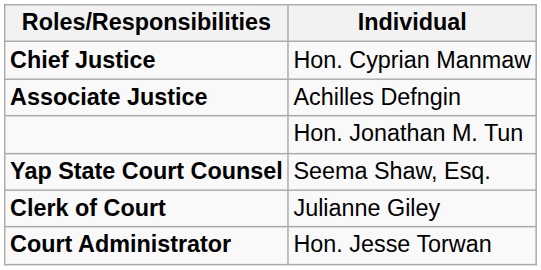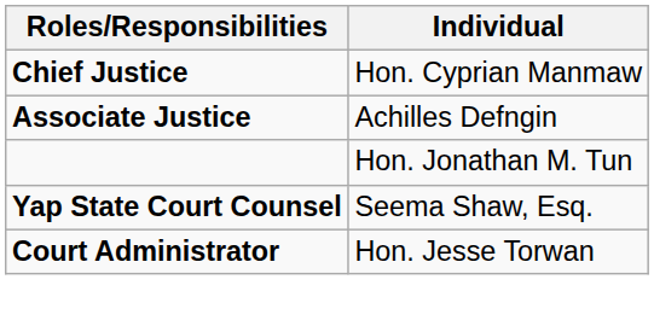 <table class="wikitable">
 <tr>
 <th>Roles/Responsibilities</th>
 <th>Individual</th>
 </tr>
 <tr>
 <td><strong>Chief Justice</strong></td>
 <td>Hon. Cyprian Manmaw</td>
 </tr>
 <tr>
 <td><strong>Associate Justice</strong></td>
 <td>Achilles Defngin</td>
 </tr>
 <tr>
 <td></td>
 <td>Hon. Jonathan M. Tun</td>
 </tr>
 <tr>
 <td><strong>Yap State Court Counsel</strong></td>
 <td>Seema Shaw, Esq.</td>
 </tr>
 <tr>
-<td><strong>Clerk of Court</strong></td>
-<td>Julianne Giley</td>
-</tr>
-<tr>
 <td><strong>Court Administrator</strong></td>
 <td>Hon. Jesse Torwan</td>
 </tr>
 </table>
